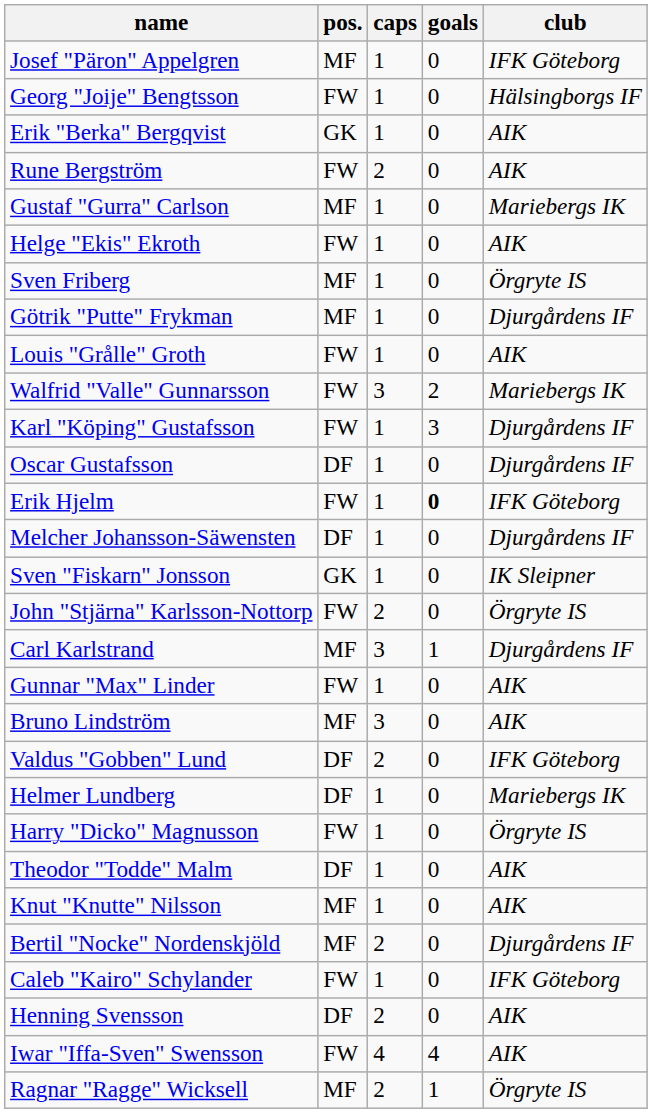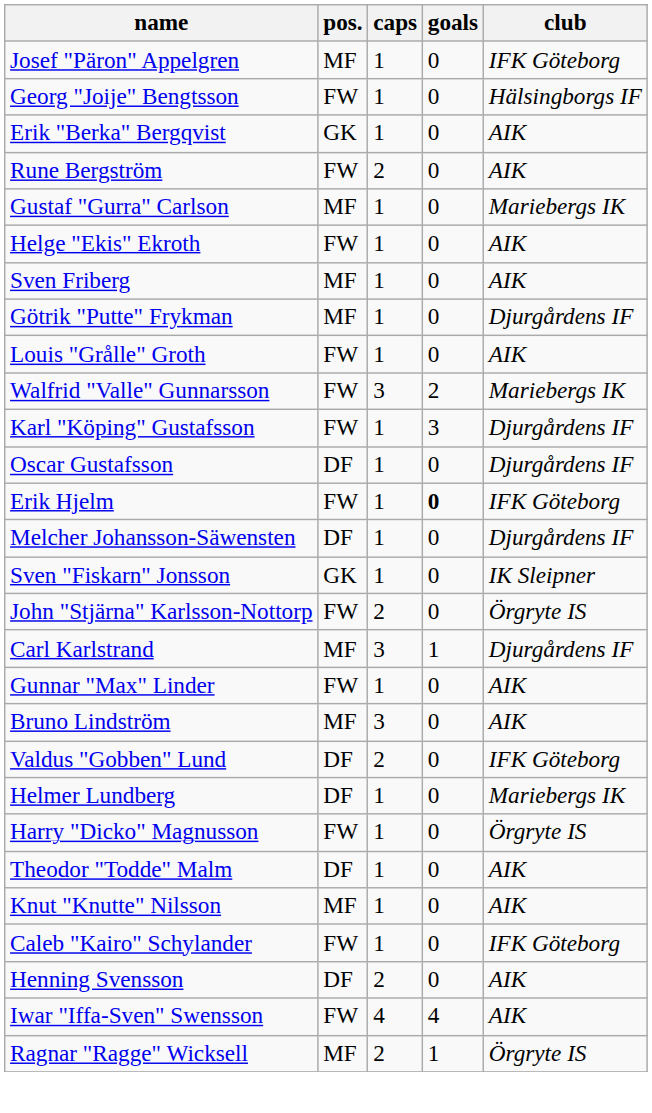 <table class="wikitable" border="1">
 <tr>
 <th>name</th>
 <th>pos.</th>
 <th>caps</th>
 <th>goals</th>
 <th>club</th>
 </tr>
 <tr>
 <td><a href='#'>Josef "Päron" Appelgren</a></td>
 <td>MF</td>
 <td>1</td>
 <td>0</td>
 <td><em>IFK Göteborg</em></td>
 </tr>
 <tr>
 <td><a href='#'>Georg "Joije" Bengtsson</a></td>
 <td>FW</td>
 <td>1</td>
 <td>0</td>
 <td><em>Hälsingborgs IF</em></td>
 </tr>
 <tr>
 <td><a href='#'>Erik "Berka" Bergqvist</a></td>
 <td>GK</td>
 <td>1</td>
 <td>0</td>
 <td><em>AIK</em></td>
 </tr>
 <tr>
 <td><a href='#'>Rune Bergström</a></td>
 <td>FW</td>
 <td>2</td>
 <td>0</td>
 <td><em>AIK</em></td>
 </tr>
 <tr>
 <td><a href='#'>Gustaf "Gurra" Carlson</a></td>
 <td>MF</td>
 <td>1</td>
 <td>0</td>
 <td><em>Mariebergs IK</em></td>
 </tr>
 <tr>
 <td><a href='#'>Helge "Ekis" Ekroth</a></td>
 <td>FW</td>
 <td>1</td>
 <td>0</td>
 <td><em>AIK</em></td>
 </tr>
 <tr>
 <td><a href='#'>Sven Friberg</a></td>
 <td>MF</td>
 <td>1</td>
 <td>0</td>
-<td><em>Örgryte IS</em></td>
+<td><em>AIK</em></td>
 </tr>
 <tr>
 <td><a href='#'>Götrik "Putte" Frykman</a></td>
 <td>MF</td>
 <td>1</td>
 <td>0</td>
 <td><em>Djurgårdens IF</em></td>
 </tr>
 <tr>
 <td><a href='#'>Louis "Grålle" Groth</a></td>
 <td>FW</td>
 <td>1</td>
 <td>0</td>
 <td><em>AIK</em></td>
 </tr>
 <tr>
 <td><a href='#'>Walfrid "Valle" Gunnarsson</a></td>
 <td>FW</td>
 <td>3</td>
 <td>2</td>
 <td><em>Mariebergs IK</em></td>
 </tr>
 <tr>
 <td><a href='#'>Karl "Köping" Gustafsson</a></td>
 <td>FW</td>
 <td>1</td>
 <td>3</td>
 <td><em>Djurgårdens IF</em></td>
 </tr>
 <tr>
 <td><a href='#'>Oscar Gustafsson</a></td>
 <td>DF</td>
 <td>1</td>
 <td>0</td>
 <td><em>Djurgårdens IF</em></td>
 </tr>
 <tr>
 <td><a href='#'>Erik Hjelm</a></td>
 <td>FW</td>
 <td>1</td>
 <td><strong>0</strong></td>
 <td><em>IFK Göteborg</em></td>
 </tr>
 <tr>
 <td><a href='#'>Melcher Johansson-Säwensten</a></td>
 <td>DF</td>
 <td>1</td>
 <td>0</td>
 <td><em>Djurgårdens IF</em></td>
 </tr>
 <tr>
 <td><a href='#'>Sven "Fiskarn" Jonsson</a></td>
 <td>GK</td>
 <td>1</td>
 <td>0</td>
 <td><em>IK Sleipner</em></td>
 </tr>
 <tr>
 <td><a href='#'>John "Stjärna" Karlsson-Nottorp</a></td>
 <td>FW</td>
 <td>2</td>
 <td>0</td>
 <td><em>Örgryte IS</em></td>
 </tr>
 <tr>
 <td><a href='#'>Carl Karlstrand</a></td>
 <td>MF</td>
 <td>3</td>
 <td>1</td>
 <td><em>Djurgårdens IF</em></td>
 </tr>
 <tr>
 <td><a href='#'>Gunnar "Max" Linder</a></td>
 <td>FW</td>
 <td>1</td>
 <td>0</td>
 <td><em>AIK</em></td>
 </tr>
 <tr>
 <td><a href='#'>Bruno Lindström</a></td>
 <td>MF</td>
 <td>3</td>
 <td>0</td>
 <td><em>AIK</em></td>
 </tr>
 <tr>
 <td><a href='#'>Valdus "Gobben" Lund</a></td>
 <td>DF</td>
 <td>2</td>
 <td>0</td>
 <td><em>IFK Göteborg</em></td>
 </tr>
 <tr>
 <td><a href='#'>Helmer Lundberg</a></td>
 <td>DF</td>
 <td>1</td>
 <td>0</td>
 <td><em>Mariebergs IK</em></td>
 </tr>
 <tr>
 <td><a href='#'>Harry "Dicko" Magnusson</a></td>
 <td>FW</td>
 <td>1</td>
 <td>0</td>
 <td><em>Örgryte IS</em></td>
 </tr>
 <tr>
 <td><a href='#'>Theodor "Todde" Malm</a></td>
 <td>DF</td>
 <td>1</td>
 <td>0</td>
 <td><em>AIK</em></td>
 </tr>
 <tr>
 <td><a href='#'>Knut "Knutte" Nilsson</a></td>
 <td>MF</td>
 <td>1</td>
 <td>0</td>
 <td><em>AIK</em></td>
 </tr>
 <tr>
-<td><a href='#'>Bertil "Nocke" Nordenskjöld</a></td>
-<td>MF</td>
-<td>2</td>
-<td>0</td>
-<td><em>Djurgårdens IF</em></td>
-</tr>
-<tr>
 <td><a href='#'>Caleb "Kairo" Schylander</a></td>
 <td>FW</td>
 <td>1</td>
 <td>0</td>
 <td><em>IFK Göteborg</em></td>
 </tr>
 <tr>
 <td><a href='#'>Henning Svensson</a></td>
 <td>DF</td>
 <td>2</td>
 <td>0</td>
 <td><em>AIK</em></td>
 </tr>
 <tr>
 <td><a href='#'>Iwar "Iffa-Sven" Swensson</a></td>
 <td>FW</td>
 <td>4</td>
 <td>4</td>
 <td><em>AIK</em></td>
 </tr>
 <tr>
 <td><a href='#'>Ragnar "Ragge" Wicksell</a></td>
 <td>MF</td>
 <td>2</td>
 <td>1</td>
 <td><em>Örgryte IS</em></td>
 </tr>
 </table>
